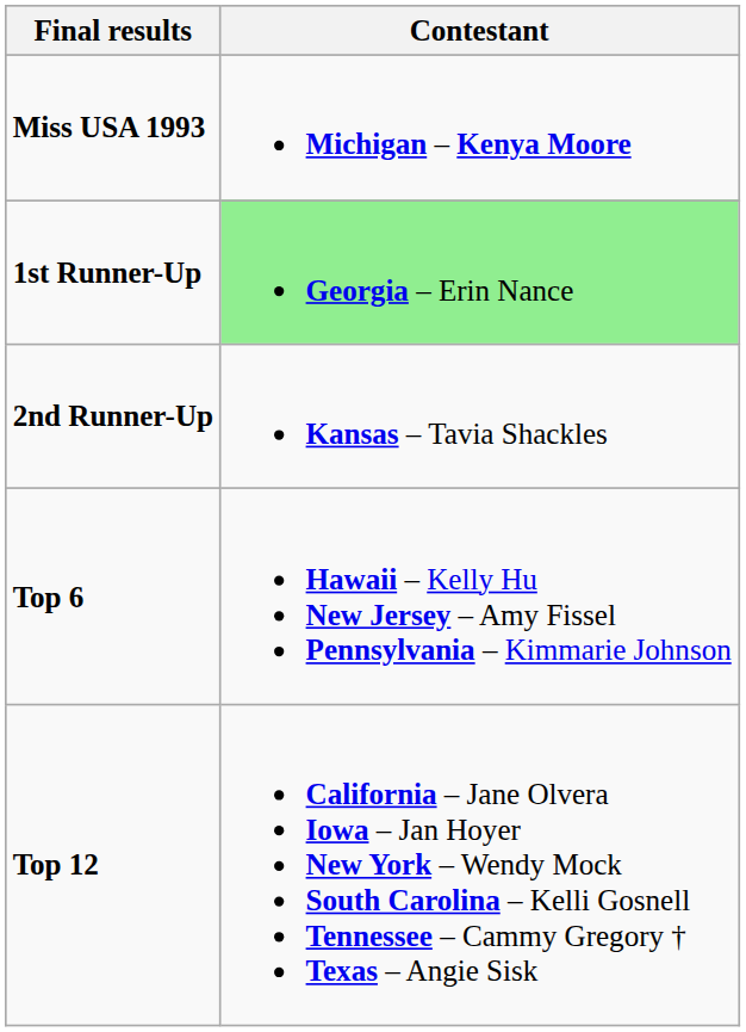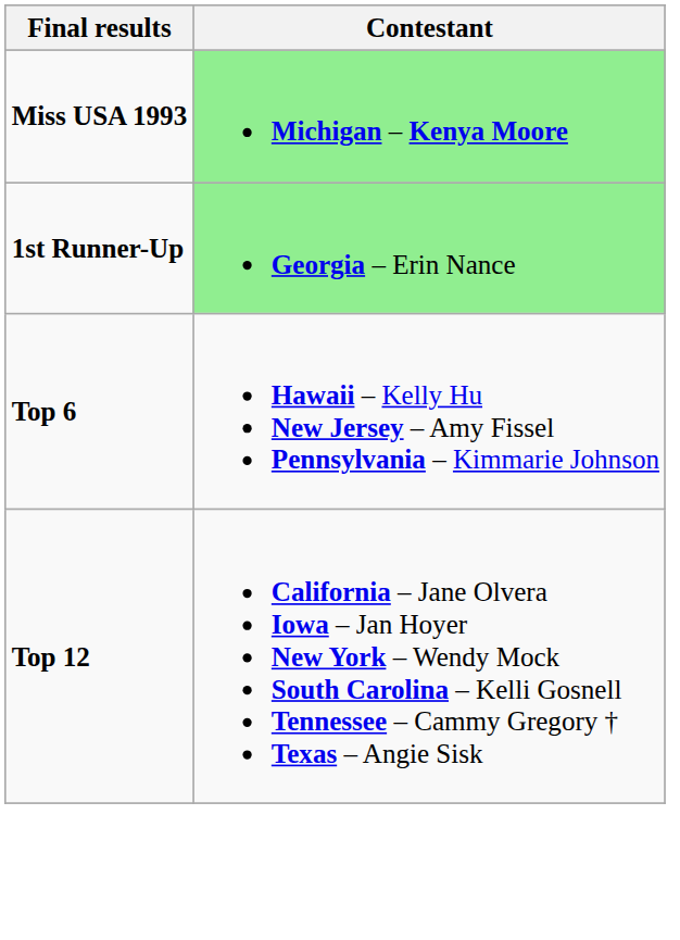 <table class="wikitable sortable" style="font-size: 95%;">
 <tr>
 <th>Final results</th>
 <th>Contestant</th>
 </tr>
 <tr>
 <td><strong>Miss USA 1993</strong></td>
-<td><br><ul><li><strong> <a href='#'>Michigan</a></strong> – <strong><a href='#'>Kenya Moore</a></strong></li></ul></td>
+<td style="background: lightgreen;"><br><ul><li><strong> <a href='#'>Michigan</a></strong> – <strong><a href='#'>Kenya Moore</a></strong></li></ul></td>
 </tr>
 <tr>
 <td><strong>1st Runner-Up</strong></td>
 <td style="background: lightgreen;"><br><ul><li><strong> <a href='#'>Georgia</a></strong> – Erin Nance</li></ul></td>
-</tr>
-<tr>
-<td><strong>2nd Runner-Up</strong></td>
-<td><br><ul><li><strong> <a href='#'>Kansas</a></strong> – Tavia Shackles</li></ul></td>
 </tr>
 <tr>
 <td><strong>Top 6</strong></td>
 <td><br><ul><li><strong> <a href='#'>Hawaii</a></strong> – <a href='#'>Kelly Hu</a></li><li><strong> <a href='#'>New Jersey</a></strong> – Amy Fissel</li><li><strong> <a href='#'>Pennsylvania</a></strong> – <a href='#'>Kimmarie Johnson</a></li></ul></td>
 </tr>
 <tr>
 <td><strong>Top 12</strong></td>
 <td><br><ul><li><strong> <a href='#'>California</a></strong> – Jane Olvera</li><li><strong> <a href='#'>Iowa</a></strong> – Jan Hoyer</li><li><strong> <a href='#'>New York</a></strong> – Wendy Mock</li><li><strong> <a href='#'>South Carolina</a></strong> – Kelli Gosnell</li><li><strong> <a href='#'>Tennessee</a></strong> – Cammy Gregory †</li><li><strong> <a href='#'>Texas</a></strong> – Angie Sisk</li></ul></td>
 </tr>
 </table>
